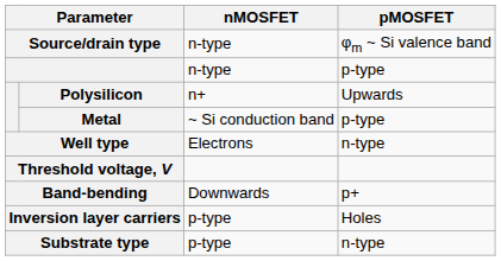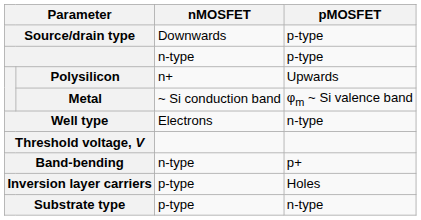 <table class="wikitable">
 <tr>
 <th colspan=2>Parameter</th>
 <th>nMOSFET</th>
 <th>pMOSFET</th>
 </tr>
 <tr>
 <th colspan=2>Source/drain type</th>
-<td>n-type</td>
-<td>φ<sub>m</sub> ~ Si valence band</td>
+<td>Downwards</td>
+<td>p-type</td>
 </tr>
 <tr>
 <th colspan=2></th>
 <td>n-type</td>
 <td>p-type</td>
 </tr>
 <tr>
 <th rowspan=2></th>
 <th>Polysilicon</th>
 <td>n+</td>
 <td>Upwards</td>
 </tr>
 <tr>
 <th>Metal</th>
 <td> ~ Si conduction band</td>
-<td>p-type</td>
+<td>φ<sub>m</sub> ~ Si valence band</td>
 </tr>
 <tr>
 <th colspan=2>Well type</th>
 <td>Electrons</td>
 <td>n-type</td>
 </tr>
 <tr>
 <th colspan=2>Threshold voltage, <em>V</em></th>
 <td></td>
 <td></td>
 </tr>
 <tr>
 <th colspan=2>Band-bending</th>
-<td>Downwards</td>
+<td>n-type</td>
 <td>p+</td>
 </tr>
 <tr>
 <th colspan=2>Inversion layer carriers</th>
 <td>p-type</td>
 <td>Holes</td>
 </tr>
 <tr>
 <th colspan=2>Substrate type</th>
 <td>p-type</td>
 <td>n-type</td>
 </tr>
 </table>
